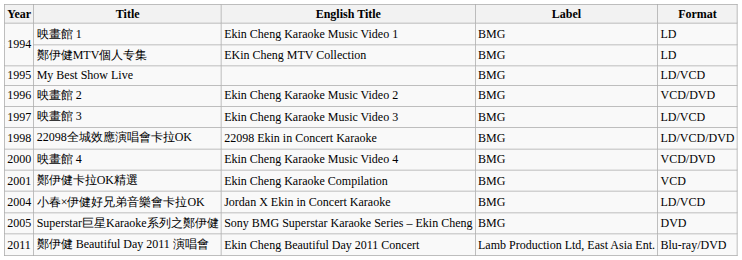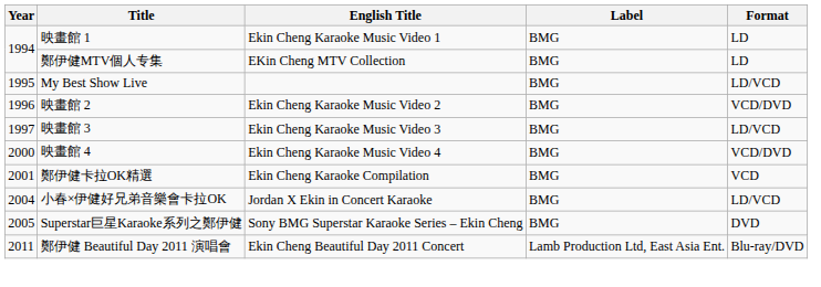 <table class="wikitable">
 <tr>
 <th>Year</th>
 <th>Title</th>
 <th>English Title</th>
 <th>Label</th>
 <th>Format</th>
 </tr>
 <tr>
 <td rowspan = "2">1994</td>
 <td>映畫館 1</td>
 <td>Ekin Cheng Karaoke Music Video 1</td>
 <td>BMG</td>
 <td>LD</td>
 </tr>
 <tr>
 <td>鄭伊健MTV個人专集</td>
 <td>EKin Cheng MTV Collection</td>
 <td>BMG</td>
 <td>LD</td>
 </tr>
 <tr>
 <td>1995</td>
 <td>My Best Show Live</td>
 <td></td>
 <td>BMG</td>
 <td>LD/VCD</td>
 </tr>
 <tr>
 <td>1996</td>
 <td>映畫館 2</td>
 <td>Ekin Cheng Karaoke Music Video 2</td>
 <td>BMG</td>
 <td>VCD/DVD</td>
 </tr>
 <tr>
 <td>1997</td>
 <td>映畫館 3</td>
 <td>Ekin Cheng Karaoke Music Video 3</td>
 <td>BMG</td>
 <td>LD/VCD</td>
 </tr>
 <tr>
-<td>1998</td>
-<td>22098全城效應演唱會卡拉OK</td>
-<td>22098 Ekin in Concert Karaoke</td>
-<td>BMG</td>
-<td>LD/VCD/DVD</td>
-</tr>
-<tr>
 <td>2000</td>
 <td>映畫館 4</td>
 <td>Ekin Cheng Karaoke Music Video 4</td>
 <td>BMG</td>
 <td>VCD/DVD</td>
 </tr>
 <tr>
 <td>2001</td>
 <td>鄭伊健卡拉OK精選</td>
 <td>Ekin Cheng Karaoke Compilation</td>
 <td>BMG</td>
 <td>VCD</td>
 </tr>
 <tr>
 <td>2004</td>
 <td>小春×伊健好兄弟音樂會卡拉OK</td>
 <td>Jordan X Ekin in Concert Karaoke</td>
 <td>BMG</td>
 <td>LD/VCD</td>
 </tr>
 <tr>
 <td>2005</td>
 <td>Superstar巨星Karaoke系列之鄭伊健</td>
 <td>Sony BMG Superstar Karaoke Series – Ekin Cheng</td>
 <td>BMG</td>
 <td>DVD</td>
 </tr>
 <tr>
 <td>2011</td>
 <td>鄭伊健 Beautiful Day 2011 演唱會</td>
 <td>Ekin Cheng Beautiful Day 2011 Concert</td>
 <td>Lamb Production Ltd, East Asia Ent.</td>
 <td>Blu-ray/DVD</td>
 </tr>
 </table>
